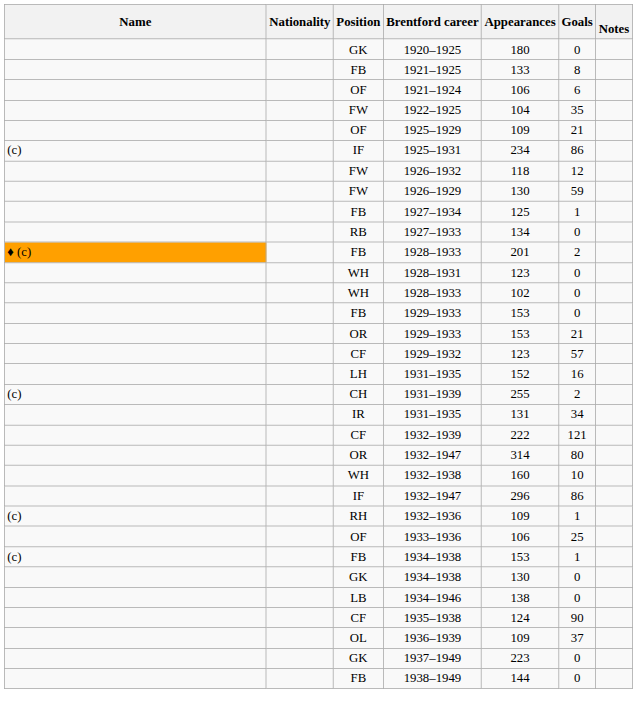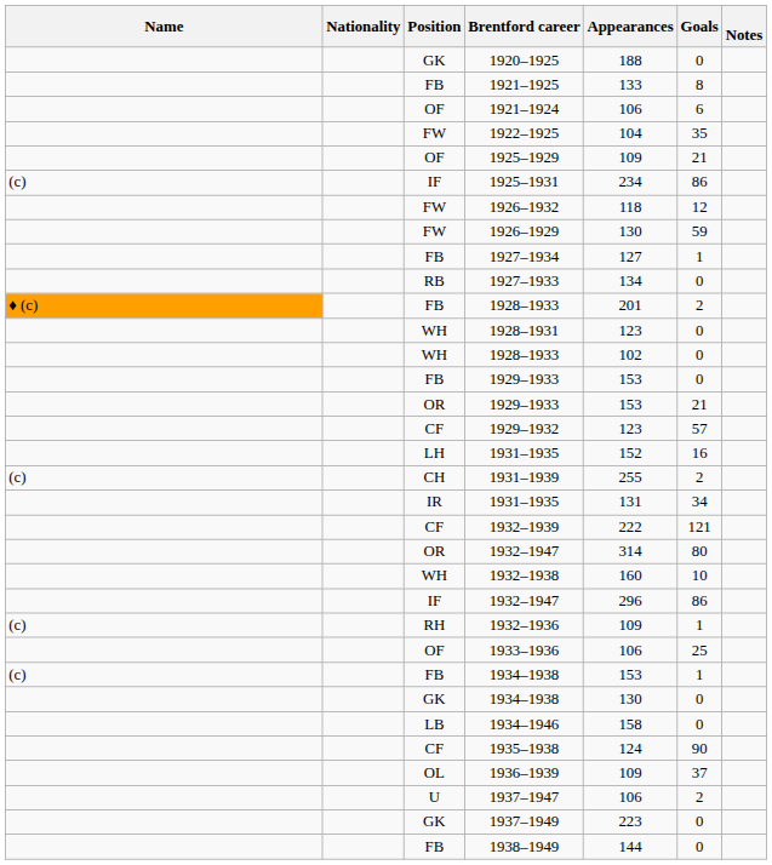 <table class="wikitable sortable" style="text-align: center;">
 <tr>
 <th style="width:20em">Name</th>
 <th>Nationality</th>
 <th>Position</th>
 <th>Brentford career</th>
 <th>Appearances</th>
 <th>Goals</th>
 <th><br>Notes</th>
 </tr>
 <tr>
 <td style="text-align:left;"></td>
 <td align="left"></td>
 <td>GK</td>
 <td>1920–1925</td>
-<td>180</td>
+<td>188</td>
 <td>0</td>
 <td></td>
 </tr>
 <tr>
 <td style="text-align:left;"></td>
 <td align="left"></td>
 <td>FB</td>
 <td>1921–1925</td>
 <td>133</td>
 <td>8</td>
 <td></td>
 </tr>
 <tr>
 <td style="text-align:left;"></td>
 <td style="text-align:left;"></td>
 <td>OF</td>
 <td>1921–1924</td>
 <td>106</td>
 <td>6</td>
 <td></td>
 </tr>
 <tr>
 <td style="text-align:left;"></td>
 <td style="text-align:left;"></td>
 <td>FW</td>
 <td>1922–1925</td>
 <td>104</td>
 <td>35</td>
 <td></td>
 </tr>
 <tr>
 <td style="text-align:left;"></td>
 <td align="left"></td>
 <td>OF</td>
 <td>1925–1929</td>
 <td>109</td>
 <td>21</td>
 <td></td>
 </tr>
 <tr>
 <td style="text-align:left;"> (c)</td>
 <td style="text-align:left;"></td>
 <td>IF</td>
 <td>1925–1931</td>
 <td>234</td>
 <td>86</td>
 <td></td>
 </tr>
 <tr>
 <td style="text-align:left;"></td>
 <td align="left"></td>
 <td>FW</td>
 <td>1926–1932</td>
 <td>118</td>
 <td>12</td>
 <td></td>
 </tr>
 <tr>
 <td style="text-align:left;"></td>
 <td align="left"></td>
 <td>FW</td>
 <td>1926–1929</td>
 <td>130</td>
 <td>59</td>
 <td></td>
 </tr>
 <tr>
 <td style="text-align:left;"></td>
 <td style="text-align:left;"></td>
 <td>FB</td>
 <td>1927–1934</td>
-<td>125</td>
+<td>127</td>
 <td>1</td>
 <td></td>
 </tr>
 <tr>
 <td style="text-align:left;"></td>
 <td style="text-align:left;"></td>
 <td>RB</td>
 <td>1927–1933</td>
 <td>134</td>
 <td>0</td>
 <td></td>
 </tr>
 <tr>
 <td style="text-align:left; background:#ffa000;"> ♦ (c)</td>
 <td align="left"></td>
 <td>FB</td>
 <td>1928–1933</td>
 <td>201</td>
 <td>2</td>
 <td></td>
 </tr>
 <tr>
 <td style="text-align:left;"></td>
 <td align="left"></td>
 <td>WH</td>
 <td>1928–1931</td>
 <td>123</td>
 <td>0</td>
 <td></td>
 </tr>
 <tr>
 <td style="text-align:left;"></td>
 <td style="text-align:left;"></td>
 <td>WH</td>
 <td>1928–1933</td>
 <td>102</td>
 <td>0</td>
 <td></td>
 </tr>
 <tr>
 <td style="text-align:left;"></td>
 <td align="left"></td>
 <td>FB</td>
 <td>1929–1933</td>
 <td>153</td>
 <td>0</td>
 <td></td>
 </tr>
 <tr>
 <td style="text-align:left;"></td>
 <td align="left"></td>
 <td>OR</td>
 <td>1929–1933</td>
 <td>153</td>
 <td>21</td>
 <td></td>
 </tr>
 <tr>
 <td style="text-align:left;"></td>
 <td align="left"></td>
 <td>CF</td>
 <td>1929–1932</td>
 <td>123</td>
 <td>57</td>
 <td></td>
 </tr>
 <tr>
 <td style="text-align:left;"></td>
 <td style="text-align:left;"></td>
 <td>LH</td>
 <td>1931–1935</td>
 <td>152</td>
 <td>16</td>
 <td></td>
 </tr>
 <tr>
 <td style="text-align:left;"> (c)</td>
 <td align="left"></td>
 <td>CH</td>
 <td>1931–1939</td>
 <td>255</td>
 <td>2</td>
 <td></td>
 </tr>
 <tr>
 <td style="text-align:left;"></td>
 <td style="text-align:left;"></td>
 <td>IR</td>
 <td>1931–1935</td>
 <td>131</td>
 <td>34</td>
 <td></td>
 </tr>
 <tr>
 <td style="text-align:left;"></td>
 <td align="left"></td>
 <td>CF</td>
 <td>1932–1939</td>
 <td>222</td>
 <td>121</td>
 <td></td>
 </tr>
 <tr>
 <td style="text-align:left;"><strong></strong></td>
 <td style="text-align:left;"></td>
 <td>OR</td>
 <td>1932–1947</td>
 <td>314</td>
 <td>80</td>
 <td></td>
 </tr>
 <tr>
 <td style="text-align:left;"><strong></strong></td>
 <td align="left"></td>
 <td>WH</td>
 <td>1932–1938</td>
 <td>160</td>
 <td>10</td>
 <td></td>
 </tr>
 <tr>
 <td style="text-align:left;"><strong></strong></td>
 <td align="left"></td>
 <td>IF</td>
 <td>1932–1947</td>
 <td>296</td>
 <td>86</td>
 <td></td>
 </tr>
 <tr>
 <td style="text-align:left;"> (c)</td>
 <td style="text-align:left;"></td>
 <td>RH</td>
 <td>1932–1936</td>
 <td>109</td>
 <td>1</td>
 <td></td>
 </tr>
 <tr>
 <td style="text-align:left;"></td>
 <td style="text-align:left;"></td>
 <td>OF</td>
 <td>1933–1936</td>
 <td>106</td>
 <td>25</td>
 <td></td>
 </tr>
 <tr>
 <td style="text-align:left;"> (c)</td>
 <td align="left"></td>
 <td>FB</td>
 <td>1934–1938</td>
 <td>153</td>
 <td>1</td>
 <td></td>
 </tr>
 <tr>
 <td style="text-align:left;"></td>
 <td style="text-align:left;"></td>
 <td>GK</td>
 <td>1934–1938</td>
 <td>130</td>
 <td>0</td>
 <td></td>
 </tr>
 <tr>
 <td style="text-align:left;"></td>
 <td align="left"></td>
 <td>LB</td>
 <td>1934–1946</td>
-<td>138</td>
+<td>158</td>
 <td>0</td>
 <td></td>
 </tr>
 <tr>
 <td style="text-align:left;"><strong></strong></td>
 <td style="text-align:left;"></td>
 <td>CF</td>
 <td>1935–1938</td>
 <td>124</td>
 <td>90</td>
 <td></td>
 </tr>
 <tr>
 <td style="text-align:left;"><strong></strong></td>
 <td style="text-align:left;"></td>
 <td>OL</td>
 <td>1936–1939</td>
 <td>109</td>
 <td>37</td>
 <td></td>
 </tr>
 <tr>
 <td style="text-align:left;"></td>
+<td align="left"></td>
+<td>U</td>
+<td>1937–1947</td>
+<td>106</td>
+<td>2</td>
+<td></td>
+</tr>
+<tr>
+<td style="text-align:left;"></td>
 <td style="text-align:left;"></td>
 <td>GK</td>
 <td>1937–1949</td>
 <td>223</td>
 <td>0</td>
 <td></td>
 </tr>
 <tr>
 <td style="text-align:left;"><strong></strong></td>
 <td style="text-align:left;"><br></td>
 <td>FB</td>
 <td>1938–1949</td>
 <td>144</td>
 <td>0</td>
 <td></td>
 </tr>
 </table>
